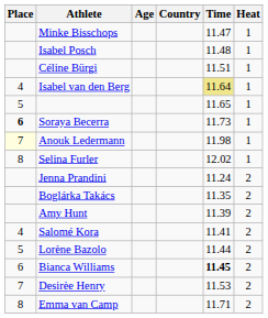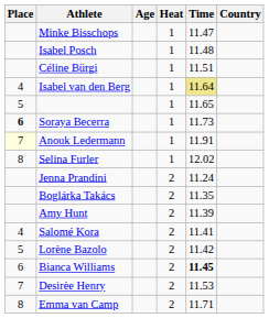 <table class="wikitable mw-datatable sortable">
 <tr>
 <th>Place</th>
 <th>Athlete</th>
 <th>Age</th>
+<th>Heat</th>
+<th>Time</th>
 <th>Country</th>
-<th>Time</th>
-<th>Heat</th>
 </tr>
 <tr>
 <td align=center></td>
 <td><a href='#'>Minke Bisschops</a></td>
 <td></td>
+<td align=center>1</td>
+<td>11.47</td>
 <td></td>
-<td>11.47</td>
-<td align=center>1</td>
 </tr>
 <tr>
 <td align=center></td>
 <td><a href='#'>Isabel Posch</a></td>
 <td></td>
+<td align=center>1</td>
+<td>11.48</td>
 <td></td>
-<td>11.48</td>
-<td align=center>1</td>
 </tr>
 <tr>
 <td align=center></td>
 <td><a href='#'>Céline Bürgi</a></td>
 <td></td>
+<td align=center>1</td>
+<td>11.51</td>
 <td></td>
-<td>11.51</td>
-<td align=center>1</td>
 </tr>
 <tr>
 <td align=center>4</td>
 <td><a href='#'>Isabel van den Berg</a></td>
 <td></td>
+<td align=center>1</td>
+<td style="background: khaki;">11.64</td>
 <td></td>
-<td style="background: khaki;">11.64</td>
-<td align=center>1</td>
 </tr>
 <tr>
 <td align=center>5</td>
 <td></td>
 <td></td>
+<td align=center>1</td>
+<td>11.65</td>
 <td></td>
-<td>11.65</td>
-<td align=center>1</td>
 </tr>
 <tr>
 <td align=center><strong>6</strong></td>
 <td><a href='#'>Soraya Becerra</a></td>
 <td></td>
+<td align=center>1</td>
+<td>11.73</td>
 <td></td>
-<td>11.73</td>
-<td align=center>1</td>
 </tr>
 <tr>
 <td align=center style="background: lightyellow;">7</td>
 <td><a href='#'>Anouk Ledermann</a></td>
 <td></td>
+<td align=center>1</td>
+<td>11.91</td>
 <td></td>
-<td>11.98</td>
-<td align=center>1</td>
 </tr>
 <tr>
 <td align=center>8</td>
 <td><a href='#'>Selina Furler</a></td>
 <td></td>
+<td align=center>1</td>
+<td>12.02</td>
 <td></td>
-<td>12.02</td>
-<td align=center>1</td>
 </tr>
 <tr>
 <td align=center></td>
 <td><a href='#'>Jenna Prandini</a></td>
 <td></td>
+<td align=center>2</td>
+<td>11.24</td>
 <td></td>
-<td>11.24</td>
-<td align=center>2</td>
 </tr>
 <tr>
 <td align=center></td>
 <td><a href='#'>Boglárka Takács</a></td>
 <td></td>
+<td align=center>2</td>
+<td>11.35</td>
 <td></td>
-<td>11.35</td>
-<td align=center>2</td>
 </tr>
 <tr>
 <td align=center></td>
 <td><a href='#'>Amy Hunt</a></td>
 <td></td>
+<td align=center>2</td>
+<td>11.39</td>
 <td></td>
-<td>11.39</td>
-<td align=center>2</td>
 </tr>
 <tr>
 <td align=center>4</td>
 <td><a href='#'>Salomé Kora</a></td>
 <td></td>
+<td align=center>2</td>
+<td>11.41</td>
 <td></td>
-<td>11.41</td>
-<td align=center>2</td>
 </tr>
 <tr>
 <td align=center>5</td>
 <td><a href='#'>Lorène Bazolo</a></td>
 <td></td>
+<td align=center>2</td>
+<td>11.42</td>
 <td></td>
-<td>11.44</td>
-<td align=center>2</td>
 </tr>
 <tr>
 <td align=center>6</td>
 <td><a href='#'>Bianca Williams</a></td>
 <td></td>
+<td align=center>2</td>
+<td><strong>11.45</strong></td>
 <td></td>
-<td><strong>11.45</strong></td>
-<td align=center>2</td>
 </tr>
 <tr>
 <td align=center>7</td>
 <td><a href='#'>Desirèe Henry</a></td>
 <td></td>
+<td align=center>2</td>
+<td>11.53</td>
 <td></td>
-<td>11.53</td>
-<td align=center>2</td>
 </tr>
 <tr>
 <td align=center>8</td>
 <td><a href='#'>Emma van Camp</a></td>
 <td></td>
+<td align=center>2</td>
+<td>11.71</td>
 <td></td>
-<td>11.71</td>
-<td align=center>2</td>
 </tr>
 </table>
